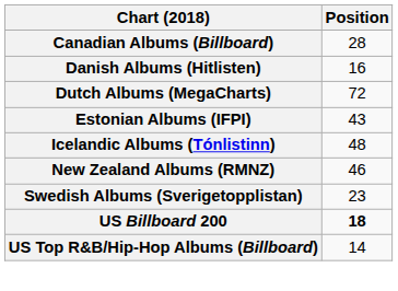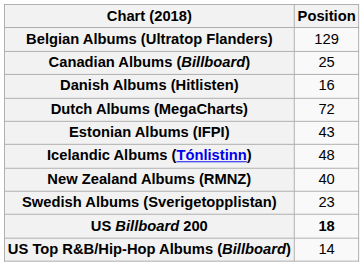 <table class="wikitable sortable plainrowheaders" style="text-align:center">
 <tr>
 <th scope="col">Chart (2018)</th>
 <th scope="col">Position</th>
 </tr>
 <tr>
+<th scope="row">Belgian Albums (Ultratop Flanders)</th>
+<td>129</td>
+</tr>
+<tr>
 <th scope="row">Canadian Albums (<em>Billboard</em>)</th>
-<td>28</td>
+<td>25</td>
 </tr>
 <tr>
 <th scope="row">Danish Albums (Hitlisten)</th>
 <td>16</td>
 </tr>
 <tr>
 <th scope="row">Dutch Albums (MegaCharts)</th>
 <td>72</td>
 </tr>
 <tr>
 <th scope="row">Estonian Albums (IFPI)</th>
 <td>43</td>
 </tr>
 <tr>
 <th scope="row">Icelandic Albums (<a href='#'>Tónlistinn</a>)</th>
 <td>48</td>
 </tr>
 <tr>
 <th scope="row">New Zealand Albums (RMNZ)</th>
-<td>46</td>
+<td>40</td>
 </tr>
 <tr>
 <th scope="row">Swedish Albums (Sverigetopplistan)</th>
 <td>23</td>
 </tr>
 <tr>
 <th scope="row">US <em>Billboard</em> 200</th>
 <td><strong>18</strong></td>
 </tr>
 <tr>
 <th scope="row">US Top R&B/Hip-Hop Albums (<em>Billboard</em>)</th>
 <td>14</td>
 </tr>
 </table>
